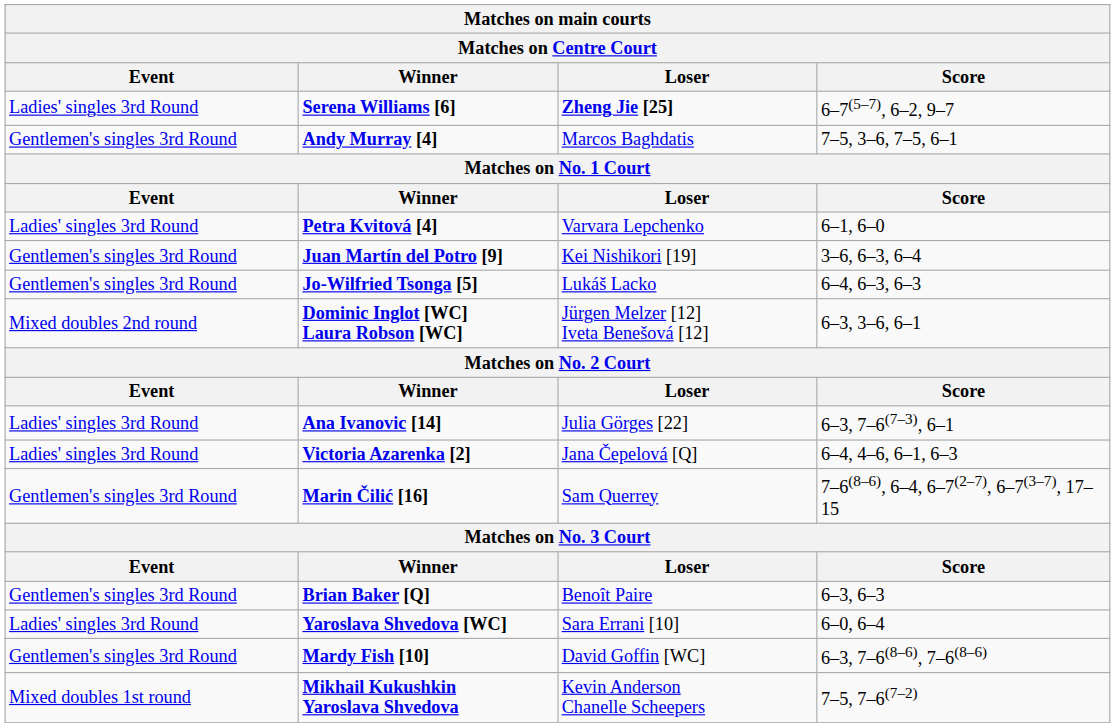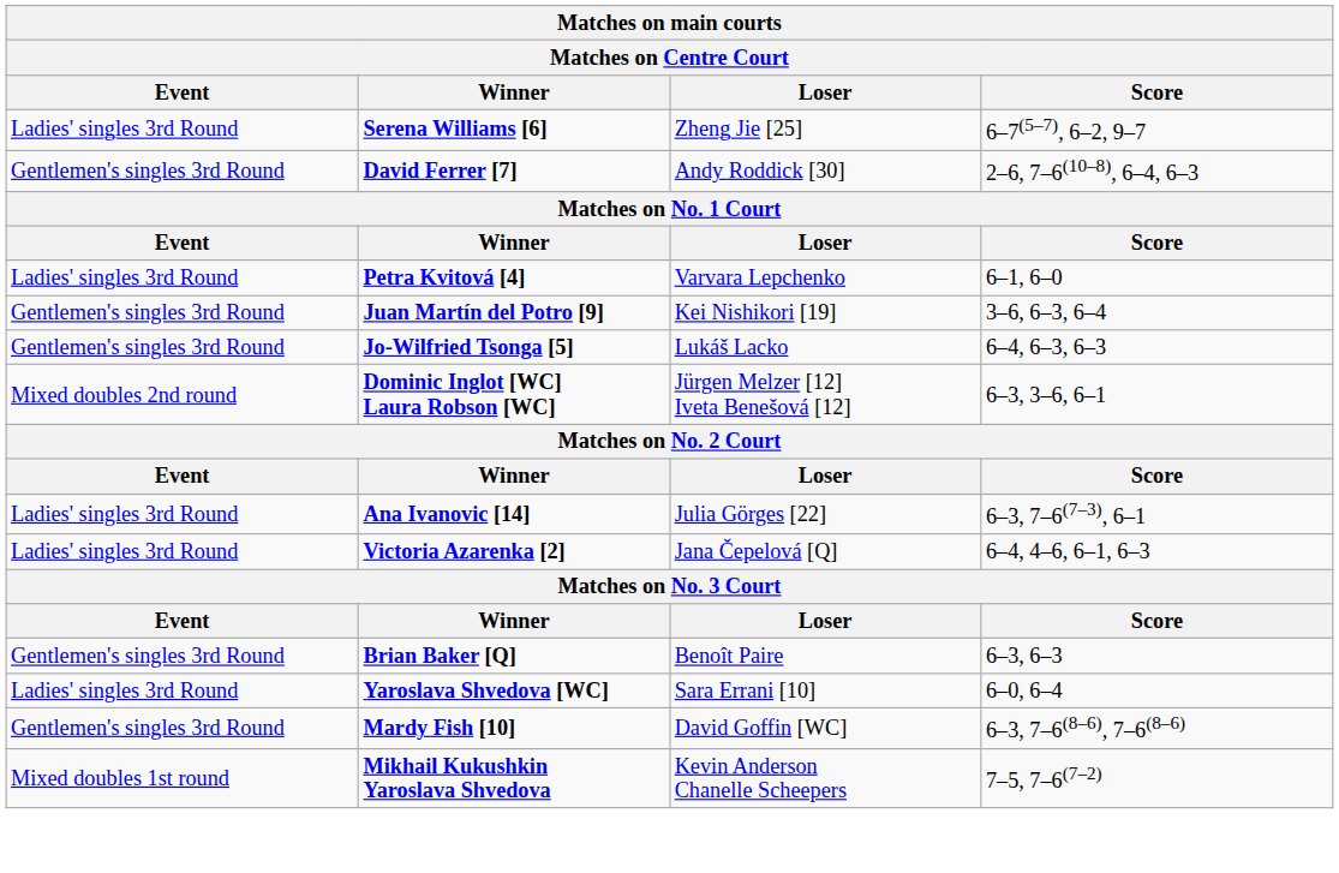 <table class="wikitable collapsible uncollapsed" style="margin:auto;">
 <tr>
 <th colspan="4" style="white-space:nowrap;">Matches on main courts</th>
 </tr>
 <tr>
 <th colspan="4">Matches on <a href='#'>Centre Court</a></th>
 </tr>
 <tr>
 <th width=220>Event</th>
 <th width=220>Winner</th>
 <th width=220>Loser</th>
 <th width=250>Score</th>
 </tr>
 <tr>
 <td><a href='#'>Ladies' singles 3rd Round</a></td>
 <td> <strong><a href='#'>Serena Williams</a> [6]</strong></td>
-<td><strong> <a href='#'>Zheng Jie</a> [25]</strong></td>
+<td> <a href='#'>Zheng Jie</a> [25]</td>
 <td>6–7<sup>(5–7)</sup>, 6–2, 9–7</td>
 </tr>
 <tr>
 <td><a href='#'>Gentlemen's singles 3rd Round</a></td>
-<td> <strong><a href='#'>Andy Murray</a> [4]</strong></td>
-<td> <a href='#'>Marcos Baghdatis</a></td>
-<td>7–5, 3–6, 7–5, 6–1</td>
+<td> <strong><a href='#'>David Ferrer</a> [7]</strong></td>
+<td> <a href='#'>Andy Roddick</a> [30]</td>
+<td>2–6, 7–6<sup>(10–8)</sup>, 6–4, 6–3</td>
 </tr>
 <tr>
 <th colspan="4">Matches on <a href='#'>No. 1 Court</a></th>
 </tr>
 <tr>
 <th width=220>Event</th>
 <th width=220>Winner</th>
 <th width=220>Loser</th>
 <th width=250>Score</th>
 </tr>
 <tr>
 <td><a href='#'>Ladies' singles 3rd Round</a></td>
 <td> <strong><a href='#'>Petra Kvitová</a> [4]</strong></td>
 <td> <a href='#'>Varvara Lepchenko</a></td>
 <td>6–1, 6–0</td>
 </tr>
 <tr>
 <td><a href='#'>Gentlemen's singles 3rd Round</a></td>
 <td> <strong><a href='#'>Juan Martín del Potro</a> [9]</strong></td>
 <td> <a href='#'>Kei Nishikori</a> [19]</td>
 <td>3–6, 6–3, 6–4</td>
 </tr>
 <tr>
 <td><a href='#'>Gentlemen's singles 3rd Round</a></td>
 <td> <strong><a href='#'>Jo-Wilfried Tsonga</a> [5]</strong></td>
 <td> <a href='#'>Lukáš Lacko</a></td>
 <td>6–4, 6–3, 6–3</td>
 </tr>
 <tr>
 <td><a href='#'>Mixed doubles 2nd round</a></td>
 <td> <strong><a href='#'>Dominic Inglot</a> [WC]</strong><br> <strong><a href='#'>Laura Robson</a> [WC]</strong></td>
 <td> <a href='#'>Jürgen Melzer</a> [12]<br> <a href='#'>Iveta Benešová</a> [12]</td>
 <td>6–3, 3–6, 6–1</td>
 </tr>
 <tr>
 <th colspan="4">Matches on <a href='#'>No. 2 Court</a></th>
 </tr>
 <tr>
 <th width=220>Event</th>
 <th width=220>Winner</th>
 <th width=220>Loser</th>
 <th width=250>Score</th>
 </tr>
 <tr>
 <td><a href='#'>Ladies' singles 3rd Round</a></td>
 <td> <strong><a href='#'>Ana Ivanovic</a> [14]</strong></td>
 <td> <a href='#'>Julia Görges</a> [22]</td>
 <td>6–3, 7–6<sup>(7–3)</sup>, 6–1</td>
 </tr>
 <tr>
 <td><a href='#'>Ladies' singles 3rd Round</a></td>
 <td> <strong><a href='#'>Victoria Azarenka</a> [2]</strong></td>
 <td> <a href='#'>Jana Čepelová</a> [Q]</td>
 <td>6–4, 4–6, 6–1, 6–3</td>
 </tr>
 <tr>
-<td><a href='#'>Gentlemen's singles 3rd Round</a></td>
-<td> <strong><a href='#'>Marin Čilić</a> [16]</strong></td>
-<td> <a href='#'>Sam Querrey</a></td>
-<td>7–6<sup>(8–6)</sup>, 6–4, 6–7<sup>(2–7)</sup>, 6–7<sup>(3–7)</sup>, 17–15</td>
-</tr>
-<tr>
 <th colspan="4">Matches on <a href='#'>No. 3 Court</a></th>
 </tr>
 <tr>
 <th width=250>Event</th>
 <th width=220>Winner</th>
 <th width=220>Loser</th>
 <th width=220>Score</th>
 </tr>
 <tr>
 <td><a href='#'>Gentlemen's singles 3rd Round</a></td>
 <td> <strong><a href='#'>Brian Baker</a> [Q]</strong></td>
 <td> <a href='#'>Benoît Paire</a></td>
 <td>6–3, 6–3</td>
 </tr>
 <tr>
 <td><a href='#'>Ladies' singles 3rd Round</a></td>
 <td> <strong><a href='#'>Yaroslava Shvedova</a> [WC]</strong></td>
 <td> <a href='#'>Sara Errani</a> [10]</td>
 <td>6–0, 6–4</td>
 </tr>
 <tr>
 <td><a href='#'>Gentlemen's singles 3rd Round</a></td>
 <td> <strong><a href='#'>Mardy Fish</a> [10]</strong></td>
 <td> <a href='#'>David Goffin</a> [WC]</td>
 <td>6–3, 7–6<sup>(8–6)</sup>, 7–6<sup>(8–6)</sup></td>
 </tr>
 <tr>
 <td><a href='#'>Mixed doubles 1st round</a></td>
 <td> <strong><a href='#'>Mikhail Kukushkin</a></strong><br> <strong><a href='#'>Yaroslava Shvedova</a></strong></td>
 <td> <a href='#'>Kevin Anderson</a><br> <a href='#'>Chanelle Scheepers</a></td>
 <td>7–5, 7–6<sup>(7–2)</sup></td>
 </tr>
 </table>
